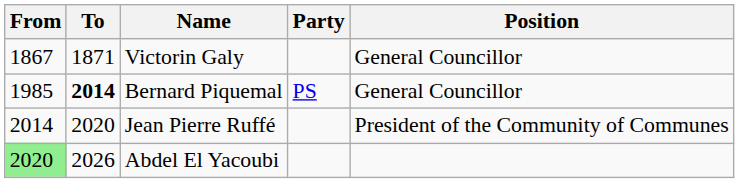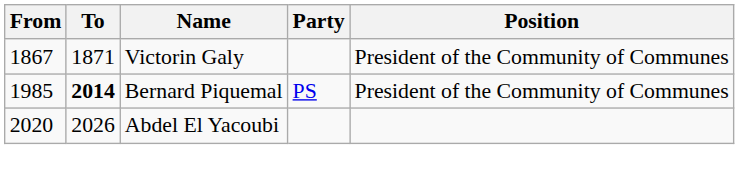 <table class="wikitable">
 <tr>
 <th>From</th>
 <th>To</th>
 <th>Name</th>
 <th>Party</th>
 <th>Position</th>
 </tr>
 <tr>
 <td>1867</td>
 <td>1871</td>
 <td>Victorin Galy</td>
 <td></td>
-<td>General Councillor</td>
+<td>President of the Community of Communes</td>
 </tr>
 <tr>
 <td>1985</td>
 <td><strong>2014</strong></td>
 <td>Bernard Piquemal</td>
 <td><a href='#'>PS</a></td>
-<td>General Councillor</td>
-</tr>
-<tr>
-<td>2014</td>
-<td>2020</td>
-<td>Jean Pierre Ruffé</td>
-<td></td>
 <td>President of the Community of Communes</td>
 </tr>
 <tr>
-<td style="background: lightgreen;">2020</td>
+<td>2020</td>
 <td>2026</td>
 <td>Abdel El Yacoubi</td>
 <td></td>
 <td></td>
 </tr>
 </table>
